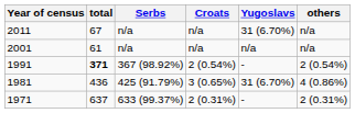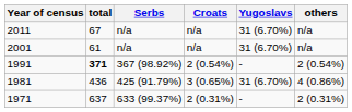 <table class="wikitable">
 <tr>
 <th>Year of census</th>
 <th>total</th>
 <th><a href='#'>Serbs</a></th>
 <th><a href='#'>Croats</a></th>
 <th><a href='#'>Yugoslavs</a></th>
 <th>others</th>
 </tr>
 <tr>
 <td>2011</td>
 <td>67</td>
 <td>n/a</td>
 <td>n/a</td>
 <td>31 (6.70%)</td>
 <td>n/a</td>
 </tr>
 <tr>
 <td>2001</td>
 <td>61</td>
 <td>n/a</td>
 <td>n/a</td>
-<td>n/a</td>
+<td>31 (6.70%)</td>
 <td>n/a</td>
 </tr>
 <tr>
 <td>1991</td>
 <td><strong>371</strong></td>
 <td>367 (98.92%)</td>
 <td>2 (0.54%)</td>
 <td>-</td>
 <td>2 (0.54%)</td>
 </tr>
 <tr>
 <td>1981</td>
 <td>436</td>
 <td>425 (91.79%)</td>
 <td>3 (0.65%)</td>
 <td>31 (6.70%)</td>
 <td>4 (0.86%)</td>
 </tr>
 <tr>
 <td>1971</td>
 <td>637</td>
 <td>633 (99.37%)</td>
 <td>2 (0.31%)</td>
 <td>-</td>
 <td>2 (0.31%)</td>
 </tr>
 </table>
